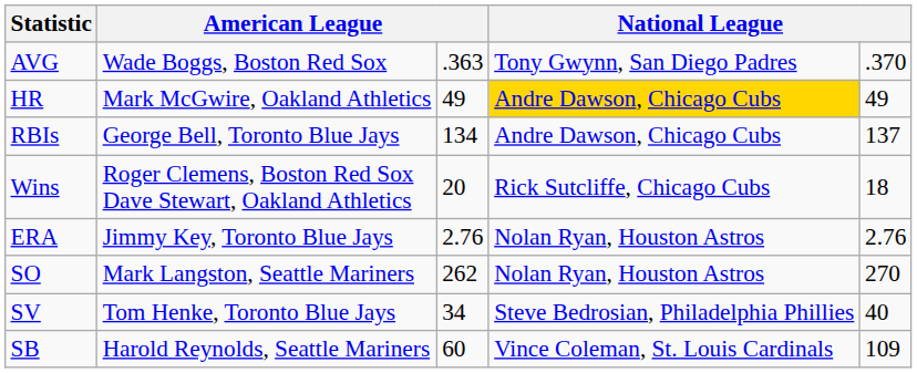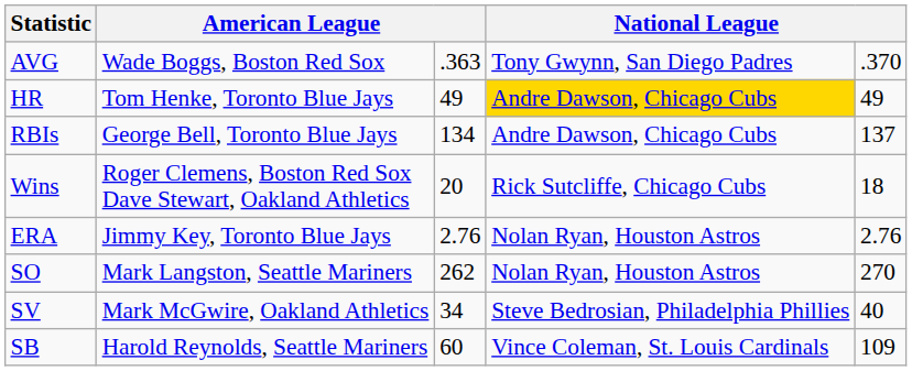 <table class="wikitable">
 <tr>
 <th>Statistic</th>
 <th colspan=2><a href='#'>American League</a></th>
 <th colspan=2><a href='#'>National League</a></th>
 </tr>
 <tr>
 <td><a href='#'>AVG</a></td>
 <td><a href='#'>Wade Boggs</a>, <a href='#'>Boston Red Sox</a></td>
 <td>.363</td>
 <td><a href='#'>Tony Gwynn</a>, <a href='#'>San Diego Padres</a></td>
 <td>.370</td>
 </tr>
 <tr>
 <td><a href='#'>HR</a></td>
-<td><a href='#'>Mark McGwire</a>, <a href='#'>Oakland Athletics</a></td>
+<td><a href='#'>Tom Henke</a>, <a href='#'>Toronto Blue Jays</a></td>
 <td>49</td>
 <td style="background: gold;"><a href='#'>Andre Dawson</a>, <a href='#'>Chicago Cubs</a></td>
 <td>49</td>
 </tr>
 <tr>
 <td><a href='#'>RBIs</a></td>
 <td><a href='#'>George Bell</a>, <a href='#'>Toronto Blue Jays</a></td>
 <td>134</td>
 <td><a href='#'>Andre Dawson</a>, <a href='#'>Chicago Cubs</a></td>
 <td>137</td>
 </tr>
 <tr>
 <td><a href='#'>Wins</a></td>
 <td><a href='#'>Roger Clemens</a>, <a href='#'>Boston Red Sox</a><br><a href='#'>Dave Stewart</a>, <a href='#'>Oakland Athletics</a></td>
 <td>20</td>
 <td><a href='#'>Rick Sutcliffe</a>, <a href='#'>Chicago Cubs</a></td>
 <td>18</td>
 </tr>
 <tr>
 <td><a href='#'>ERA</a></td>
 <td><a href='#'>Jimmy Key</a>, <a href='#'>Toronto Blue Jays</a></td>
 <td>2.76</td>
 <td><a href='#'>Nolan Ryan</a>, <a href='#'>Houston Astros</a></td>
 <td>2.76</td>
 </tr>
 <tr>
 <td><a href='#'>SO</a></td>
 <td><a href='#'>Mark Langston</a>, <a href='#'>Seattle Mariners</a></td>
 <td>262</td>
 <td><a href='#'>Nolan Ryan</a>, <a href='#'>Houston Astros</a></td>
 <td>270</td>
 </tr>
 <tr>
 <td><a href='#'>SV</a></td>
-<td><a href='#'>Tom Henke</a>, <a href='#'>Toronto Blue Jays</a></td>
+<td><a href='#'>Mark McGwire</a>, <a href='#'>Oakland Athletics</a></td>
 <td>34</td>
 <td><a href='#'>Steve Bedrosian</a>, <a href='#'>Philadelphia Phillies</a></td>
 <td>40</td>
 </tr>
 <tr>
 <td><a href='#'>SB</a></td>
 <td><a href='#'>Harold Reynolds</a>, <a href='#'>Seattle Mariners</a></td>
 <td>60</td>
 <td><a href='#'>Vince Coleman</a>, <a href='#'>St. Louis Cardinals</a></td>
 <td>109</td>
 </tr>
 </table>
